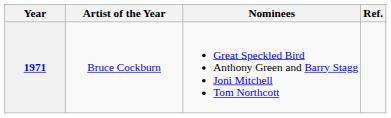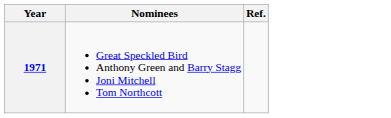 <table class="wikitable sortable">
 <tr>
 <th scope="col" style="width:5em;">Year</th>
-<th scope="col" style="width:10em;">Artist of the Year</th>
 <th scope="col" class="unsortable">Nominees</th>
 <th scope="col" class="unsortable">Ref.</th>
 </tr>
 <tr>
 <th scope="row"><a href='#'>1971</a></th>
-<td align="center"><a href='#'>Bruce Cockburn</a></td>
 <td><br><ul><li><a href='#'>Great Speckled Bird</a></li><li>Anthony Green and <a href='#'>Barry Stagg</a></li><li><a href='#'>Joni Mitchell</a></li><li><a href='#'>Tom Northcott</a></li></ul></td>
 <td></td>
 </tr>
 </table>
